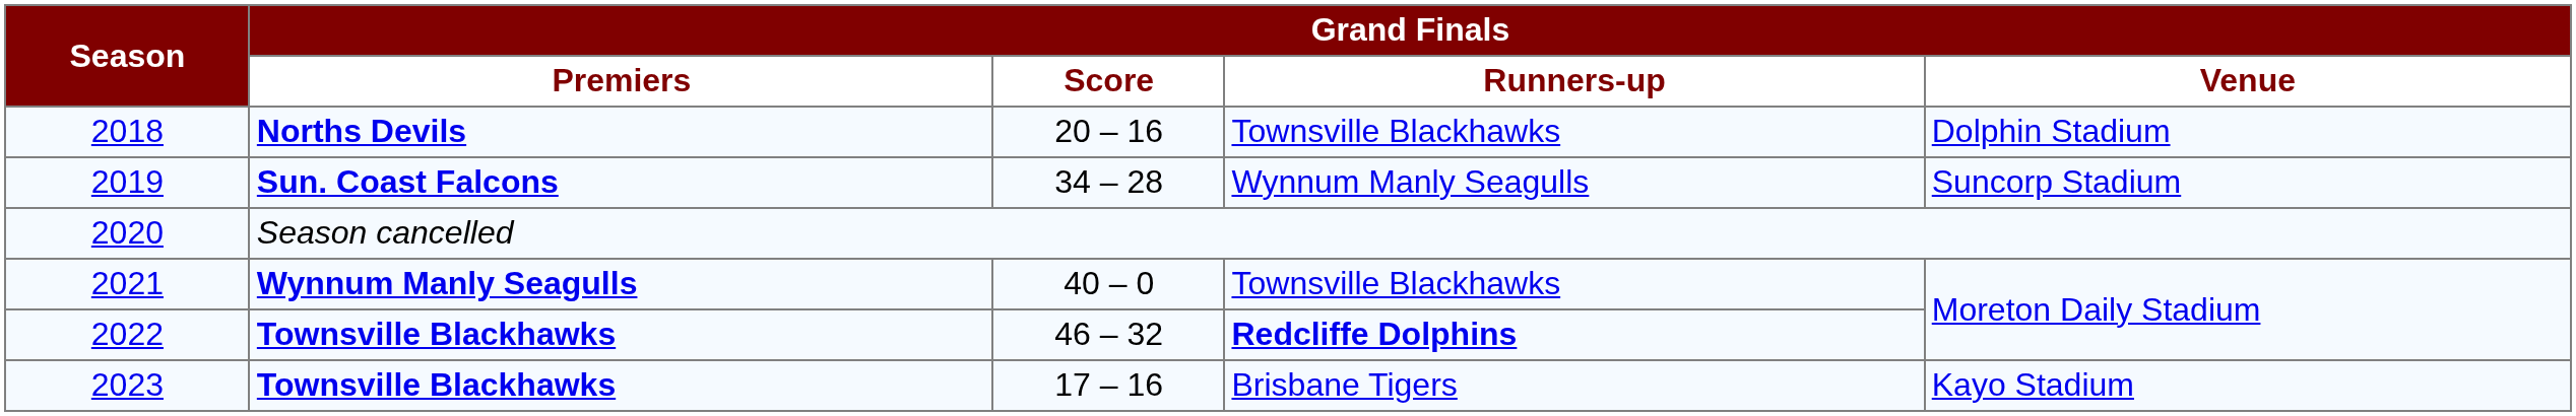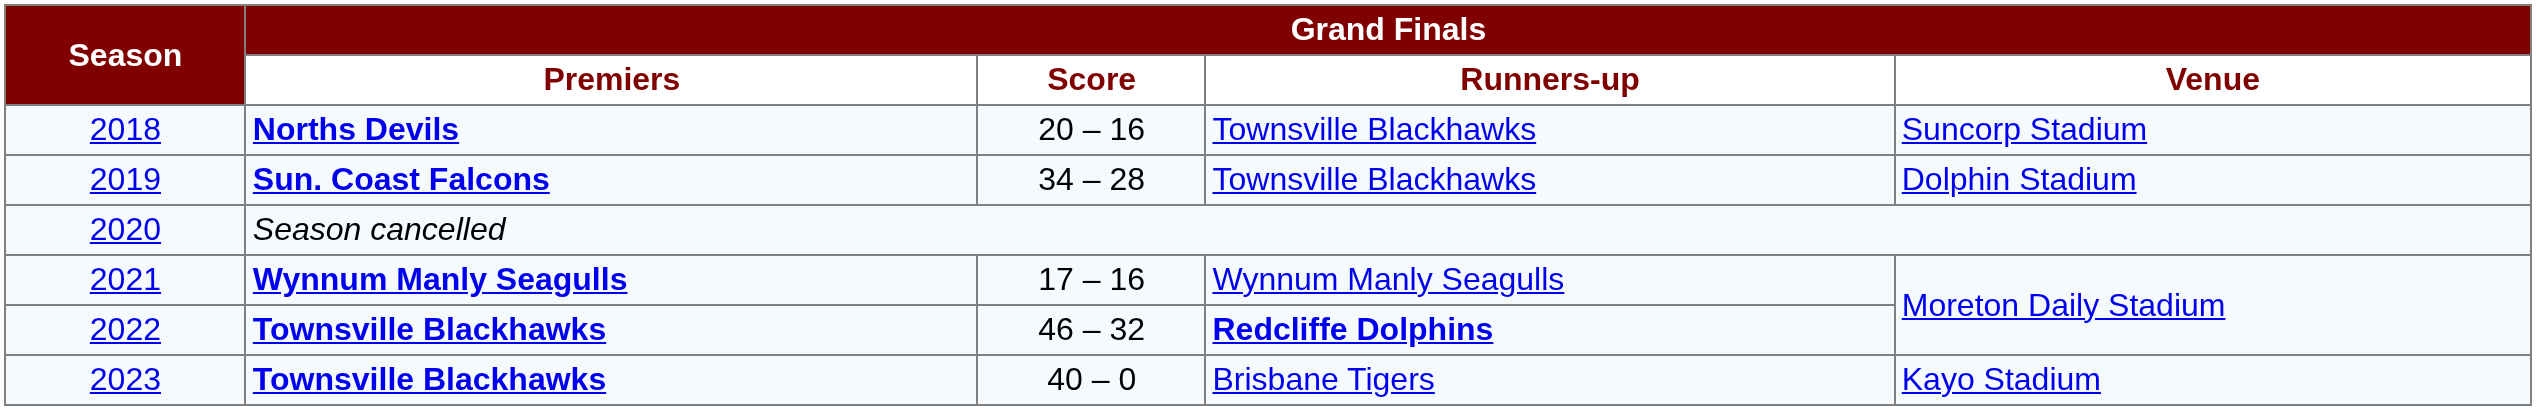 <table border="1" cellpadding="3" cellspacing="0" style="border-collapse:collapse; width:100%;">
 <tr style="background:maroon;">
 <th rowspan=2 style="color:white;">Season</th>
 <th colspan=4 style="color:white;">Grand Finals</th>
 </tr>
 <tr style="background:white;">
 <th style="color:maroon;" "width:15%;">Premiers</th>
 <th style="color:maroon;" "width:6%;">Score</th>
 <th style="color:maroon;" "width:15%;">Runners-up</th>
 <th style="color:maroon;" "width:15%;">Venue</th>
 </tr>
 <tr style="background:#f5faff;">
 <td align=center><a href='#'>2018</a></td>
 <td align=left> <strong><a href='#'>Norths Devils</a></strong></td>
 <td style="text-align:center;">20 – 16</td>
 <td align=left> <a href='#'>Townsville Blackhawks</a></td>
-<td align=left><a href='#'>Dolphin Stadium</a></td>
+<td align=left><a href='#'>Suncorp Stadium</a></td>
 </tr>
 <tr style="background:#f5faff;">
 <td align=center><a href='#'>2019</a></td>
 <td align=left> <strong><a href='#'>Sun. Coast Falcons</a></strong></td>
 <td style="text-align:center;">34 – 28</td>
-<td align=left> <a href='#'>Wynnum Manly Seagulls</a></td>
-<td align=left><a href='#'>Suncorp Stadium</a></td>
+<td align=left> <a href='#'>Townsville Blackhawks</a></td>
+<td align=left><a href='#'>Dolphin Stadium</a></td>
 </tr>
 <tr style="background:#f5faff;">
 <td align=center><a href='#'>2020</a></td>
 <td colspan=4><em>Season cancelled</em></td>
 </tr>
 <tr style="background:#f5faff;">
 <td align=center><a href='#'>2021</a></td>
 <td align=left> <strong><a href='#'>Wynnum Manly Seagulls</a></strong></td>
-<td style="text-align:center;">40 – 0</td>
-<td align=left> <a href='#'>Townsville Blackhawks</a></td>
+<td style="text-align:center;">17 – 16</td>
+<td align=left> <a href='#'>Wynnum Manly Seagulls</a></td>
 <td rowspan=2 align=left><a href='#'>Moreton Daily Stadium</a></td>
 </tr>
 <tr style="background:#f5faff;">
 <td align=center><a href='#'>2022</a></td>
 <td align=left> <strong><a href='#'>Townsville Blackhawks</a></strong></td>
 <td style="text-align:center;">46 – 32</td>
 <td align=left><strong> <a href='#'>Redcliffe Dolphins</a></strong></td>
 </tr>
 <tr style="background:#f5faff;">
 <td align=center><a href='#'>2023</a></td>
 <td align=left> <strong><a href='#'>Townsville Blackhawks</a></strong></td>
-<td style="text-align:center;">17 – 16</td>
+<td style="text-align:center;">40 – 0</td>
 <td align=left> <a href='#'>Brisbane Tigers</a></td>
 <td rowspan=2 align=left><a href='#'>Kayo Stadium</a></td>
 </tr>
 <tr>
 </tr>
 </table>
